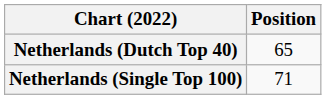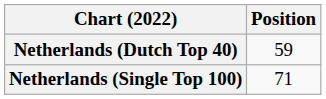 <table class="wikitable plainrowheaders sortable" style="text-align:center">
 <tr>
 <th>Chart (2022)</th>
 <th>Position</th>
 </tr>
 <tr>
 <th scope="row">Netherlands (Dutch Top 40)</th>
-<td>65</td>
+<td>59</td>
 </tr>
 <tr>
 <th scope="row">Netherlands (Single Top 100)</th>
 <td>71</td>
 </tr>
 </table>
